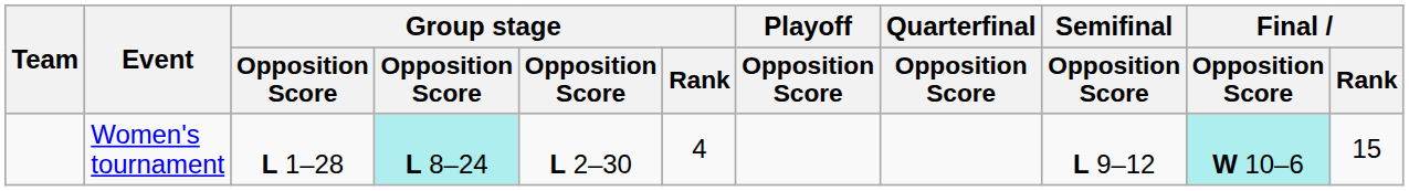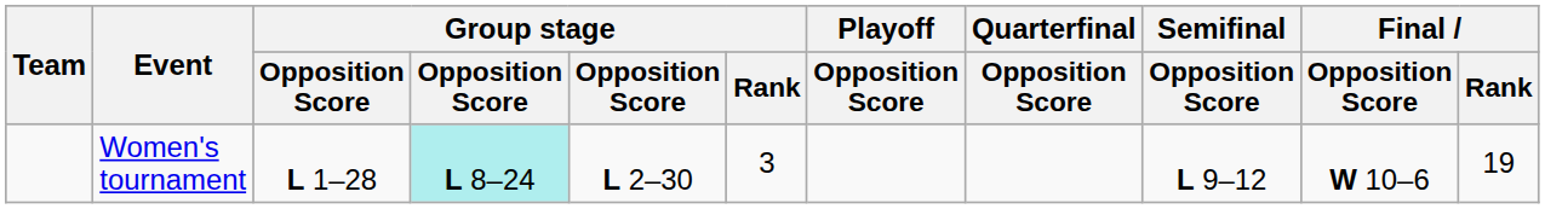 <table class="wikitable" style="text-align:center; font-size:90%">
 <tr>
 <th rowspan=2>Team</th>
 <th rowspan=2>Event</th>
 <th colspan=4>Group stage</th>
 <th>Playoff</th>
 <th>Quarterfinal</th>
 <th>Semifinal</th>
 <th colspan=2>Final / </th>
 </tr>
 <tr style=font-size:95%>
 <th>Opposition<br>Score</th>
 <th>Opposition<br>Score</th>
 <th>Opposition<br>Score</th>
 <th>Rank</th>
 <th>Opposition<br>Score</th>
 <th>Opposition<br>Score</th>
 <th>Opposition<br>Score</th>
 <th>Opposition<br>Score</th>
 <th>Rank</th>
 </tr>
 <tr>
 <td align=left></td>
 <td align=left><a href='#'>Women's tournament</a></td>
 <td><br><strong>L</strong> 1–28</td>
 <td style="background: paleturquoise;"><br><strong>L</strong> 8–24</td>
 <td><br><strong>L</strong> 2–30</td>
-<td>4</td>
+<td>3</td>
 <td></td>
 <td></td>
 <td><br><strong>L</strong> 9–12</td>
-<td style="background: paleturquoise;"><br><strong>W</strong> 10–6</td>
-<td>15</td>
+<td><br><strong>W</strong> 10–6</td>
+<td>19</td>
 </tr>
 </table>
